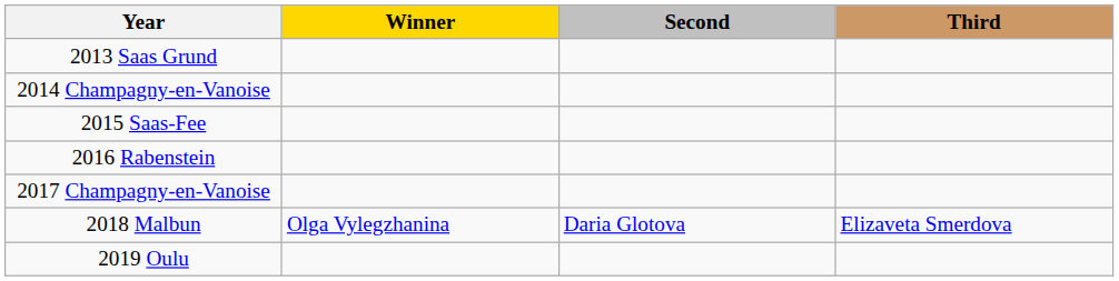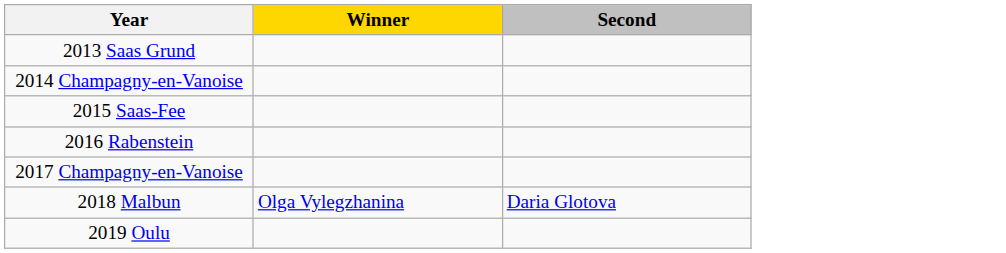 <table class="wikitable">
 <tr>
 <th width = "200">Year</th>
 <th width = "200" style="background: gold;">Winner</th>
 <th width = "200" style="background: silver;">Second</th>
-<th width = "200" style="background: #cc9966;">Third</th>
 </tr>
 <tr>
 <td align="center">2013 <a href='#'>Saas Grund</a></td>
-<td></td>
 <td></td>
 <td></td>
 </tr>
 <tr>
 <td align="center">2014 <a href='#'>Champagny-en-Vanoise</a></td>
 <td></td>
 <td></td>
-<td></td>
 </tr>
 <tr>
 <td align="center">2015 <a href='#'>Saas-Fee</a></td>
-<td></td>
 <td></td>
 <td></td>
 </tr>
 <tr>
 <td align="center">2016 <a href='#'>Rabenstein</a></td>
 <td></td>
 <td></td>
-<td></td>
 </tr>
 <tr>
 <td align="center">2017 <a href='#'>Champagny-en-Vanoise</a></td>
-<td></td>
 <td></td>
 <td></td>
 </tr>
 <tr>
 <td align="center">2018 <a href='#'>Malbun</a></td>
 <td> <a href='#'>Olga Vylegzhanina</a></td>
 <td> <a href='#'>Daria Glotova</a></td>
-<td> <a href='#'>Elizaveta Smerdova</a></td>
 </tr>
 <tr>
 <td align="center">2019 <a href='#'>Oulu</a></td>
 <td></td>
 <td></td>
-<td></td>
 </tr>
 </table>
